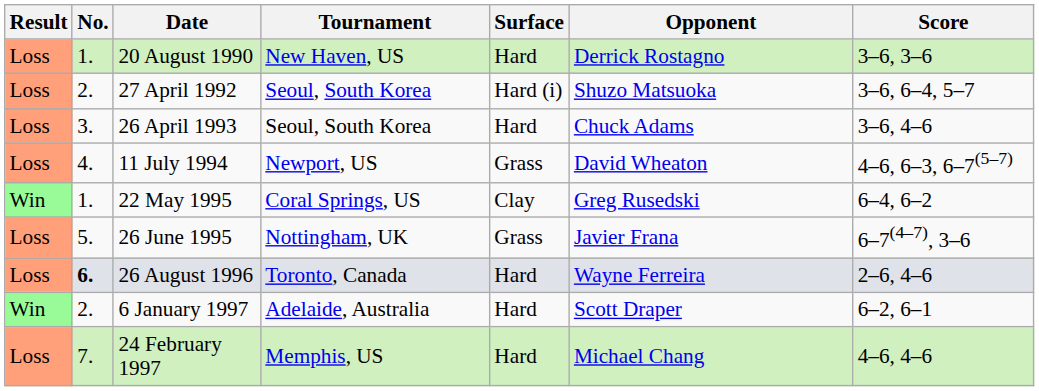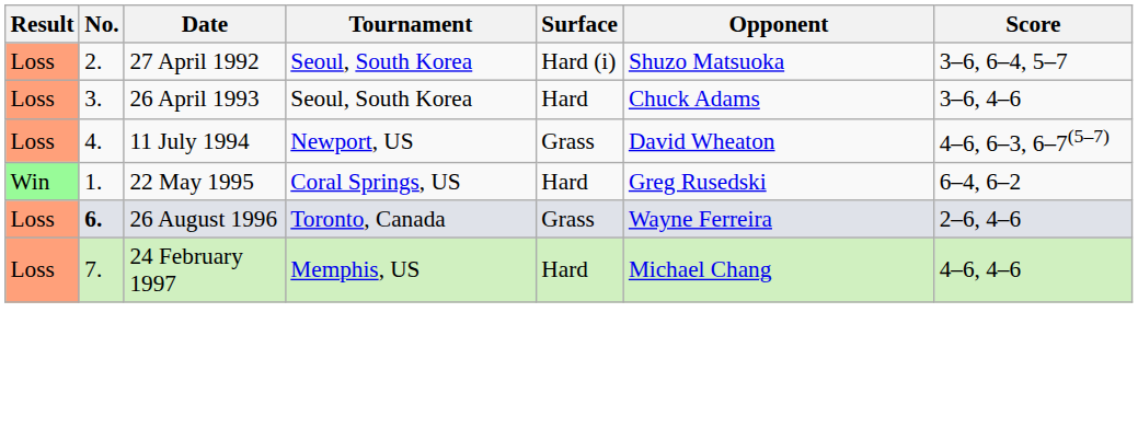 <table class="sortable wikitable" style=font-size:97%>
 <tr>
 <th>Result</th>
 <th>No.</th>
 <th width=100>Date</th>
 <th width=160>Tournament</th>
 <th>Surface</th>
 <th width=200>Opponent</th>
 <th width=125>Score</th>
-</tr>
-<tr bgcolor=d0f0c0>
-<td style="background:#ffa07a;">Loss</td>
-<td>1.</td>
-<td>20 August 1990</td>
-<td><a href='#'>New Haven</a>, US</td>
-<td>Hard</td>
-<td> <a href='#'>Derrick Rostagno</a></td>
-<td>3–6, 3–6</td>
 </tr>
 <tr>
 <td style="background:#ffa07a;">Loss</td>
 <td>2.</td>
 <td>27 April 1992</td>
 <td><a href='#'>Seoul</a>, <a href='#'>South Korea</a></td>
 <td>Hard (i)</td>
 <td> <a href='#'>Shuzo Matsuoka</a></td>
 <td>3–6, 6–4, 5–7</td>
 </tr>
 <tr>
 <td style="background:#ffa07a;">Loss</td>
 <td>3.</td>
 <td>26 April 1993</td>
 <td>Seoul, South Korea</td>
 <td>Hard</td>
 <td> <a href='#'>Chuck Adams</a></td>
 <td>3–6, 4–6</td>
 </tr>
 <tr>
 <td style="background:#ffa07a;">Loss</td>
 <td>4.</td>
 <td>11 July 1994</td>
 <td><a href='#'>Newport</a>, US</td>
 <td>Grass</td>
 <td> <a href='#'>David Wheaton</a></td>
 <td>4–6, 6–3, 6–7<sup>(5–7)</sup></td>
 </tr>
 <tr>
 <td style="background:#98fb98;">Win</td>
 <td>1.</td>
 <td>22 May 1995</td>
 <td><a href='#'>Coral Springs</a>, US</td>
-<td>Clay</td>
+<td>Hard</td>
 <td> <a href='#'>Greg Rusedski</a></td>
 <td>6–4, 6–2</td>
-</tr>
-<tr>
-<td style="background:#ffa07a;">Loss</td>
-<td>5.</td>
-<td>26 June 1995</td>
-<td><a href='#'>Nottingham</a>, UK</td>
-<td>Grass</td>
-<td> <a href='#'>Javier Frana</a></td>
-<td>6–7<sup>(4–7)</sup>, 3–6</td>
 </tr>
 <tr bgcolor=dfe2e9>
 <td style="background:#ffa07a;">Loss</td>
 <td><strong>6.</strong></td>
 <td>26 August 1996</td>
 <td><a href='#'>Toronto</a>, Canada</td>
-<td>Hard</td>
+<td>Grass</td>
 <td> <a href='#'>Wayne Ferreira</a></td>
 <td>2–6, 4–6</td>
-</tr>
-<tr>
-<td style="background:#98fb98;">Win</td>
-<td>2.</td>
-<td>6 January 1997</td>
-<td><a href='#'>Adelaide</a>, Australia</td>
-<td>Hard</td>
-<td> <a href='#'>Scott Draper</a></td>
-<td>6–2, 6–1</td>
 </tr>
 <tr bgcolor=d0f0c0>
 <td style="background:#ffa07a;">Loss</td>
 <td>7.</td>
 <td>24 February 1997</td>
 <td><a href='#'>Memphis</a>, US</td>
 <td>Hard</td>
 <td> <a href='#'>Michael Chang</a></td>
 <td>4–6, 4–6</td>
 </tr>
 </table>
